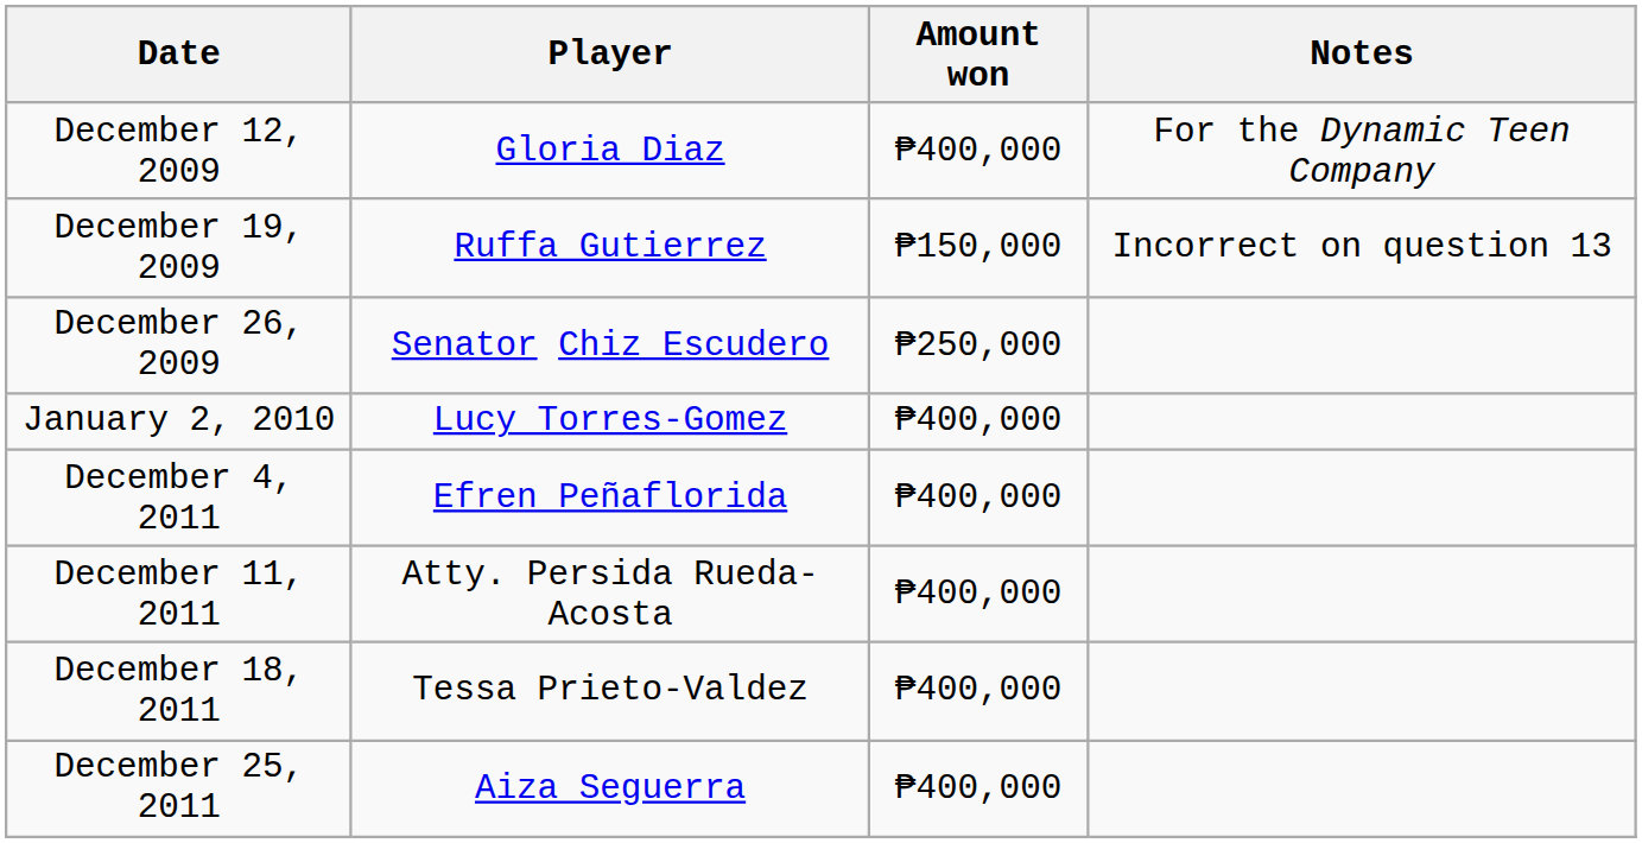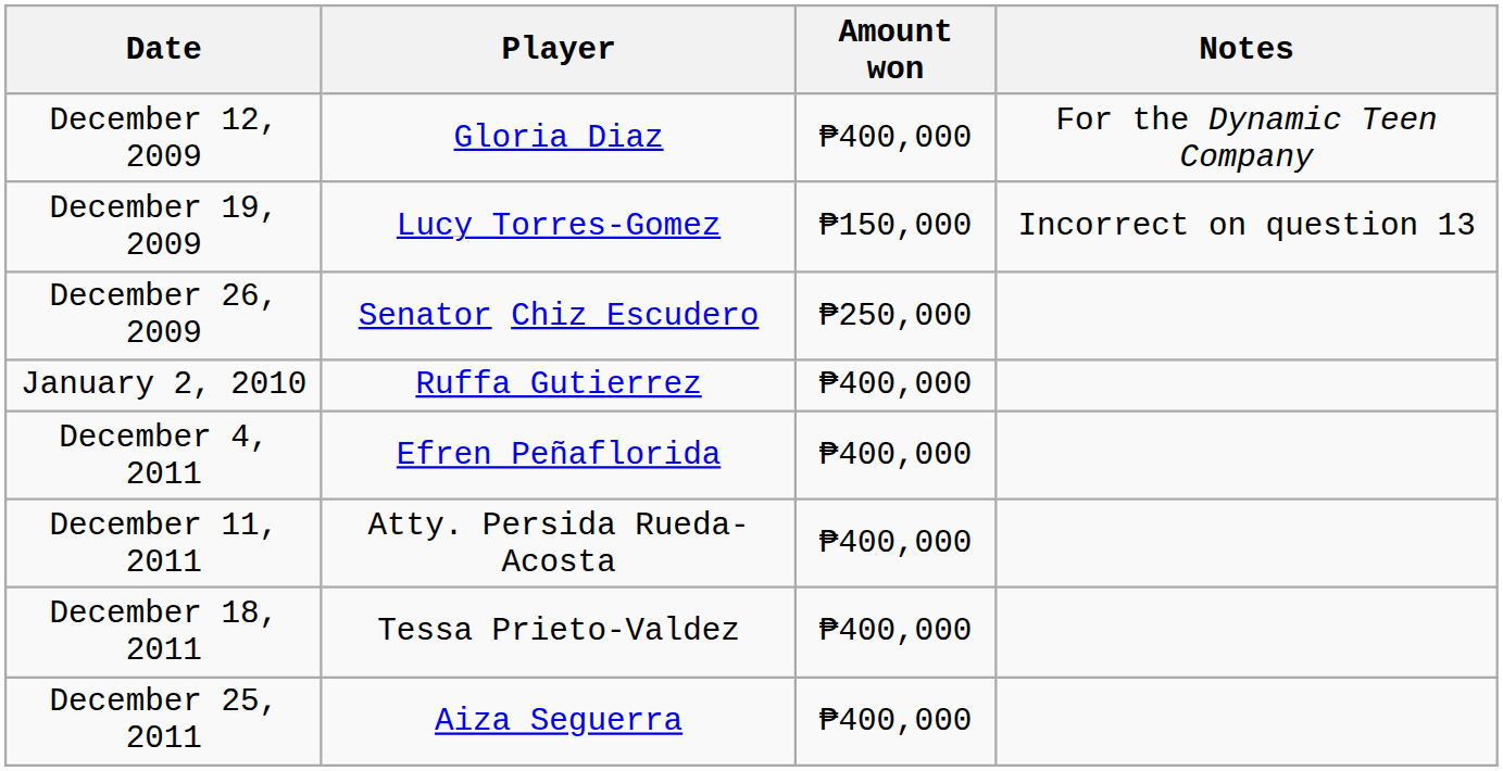 <table class="wikitable" style="text-align:center;">
 <tr>
 <th>Date</th>
 <th>Player</th>
 <th>Amount won</th>
 <th>Notes</th>
 </tr>
 <tr>
 <td>December 12, 2009</td>
 <td><a href='#'>Gloria Diaz</a></td>
 <td>₱400,000</td>
 <td>For the <em>Dynamic Teen Company</em></td>
 </tr>
 <tr>
 <td>December 19, 2009</td>
-<td><a href='#'>Ruffa Gutierrez</a></td>
+<td><a href='#'>Lucy Torres-Gomez</a></td>
 <td>₱150,000</td>
 <td>Incorrect on question 13</td>
 </tr>
 <tr>
 <td>December 26, 2009</td>
 <td><a href='#'>Senator</a> <a href='#'>Chiz Escudero</a></td>
 <td>₱250,000</td>
 <td></td>
 </tr>
 <tr>
 <td>January 2, 2010</td>
-<td><a href='#'>Lucy Torres-Gomez</a></td>
+<td><a href='#'>Ruffa Gutierrez</a></td>
 <td>₱400,000</td>
 <td></td>
 </tr>
 <tr>
 <td>December 4, 2011</td>
 <td><a href='#'>Efren Peñaflorida</a></td>
 <td>₱400,000</td>
 <td></td>
 </tr>
 <tr>
 <td>December 11, 2011</td>
 <td>Atty. Persida Rueda-Acosta</td>
 <td>₱400,000</td>
 <td></td>
 </tr>
 <tr>
 <td>December 18, 2011</td>
 <td>Tessa Prieto-Valdez</td>
 <td>₱400,000</td>
 <td></td>
 </tr>
 <tr>
 <td>December 25, 2011</td>
 <td><a href='#'>Aiza Seguerra</a></td>
 <td>₱400,000</td>
 <td></td>
 </tr>
 </table>
